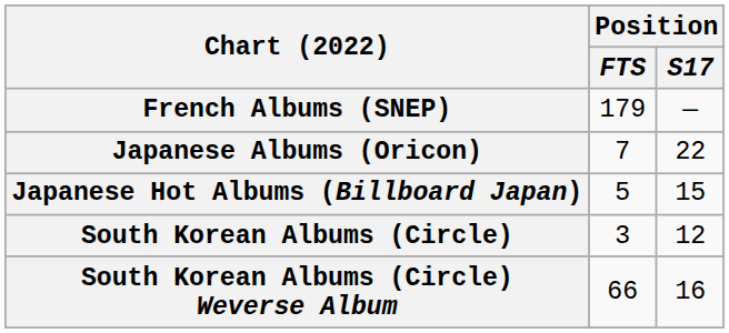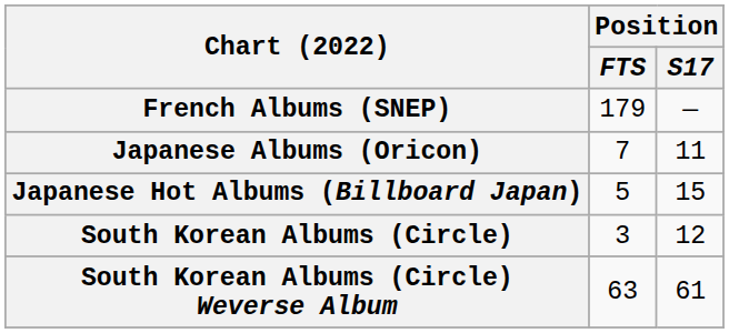 <table class="wikitable plainrowheaders sortable" style="text-align:center">
 <tr>
 <th scope="col" rowspan="2">Chart (2022)</th>
 <th scope="col" colspan="2">Position</th>
 </tr>
 <tr>
 <th><em>FTS</em></th>
 <th><em>S17</em></th>
 </tr>
 <tr>
 <th scope="row">French Albums (SNEP)</th>
 <td>179</td>
 <td>—</td>
 </tr>
 <tr>
 <th scope="row">Japanese Albums (Oricon)</th>
 <td>7</td>
-<td>22</td>
+<td>11</td>
 </tr>
 <tr>
 <th scope="row">Japanese Hot Albums (<em>Billboard Japan</em>)</th>
 <td>5</td>
 <td>15</td>
 </tr>
 <tr>
 <th scope="row">South Korean Albums (Circle)</th>
 <td>3</td>
 <td>12</td>
 </tr>
 <tr>
 <th scope="row">South Korean Albums (Circle)<br><em>Weverse Album</em></th>
-<td>66</td>
-<td>16</td>
+<td>63</td>
+<td>61</td>
 </tr>
 </table>
